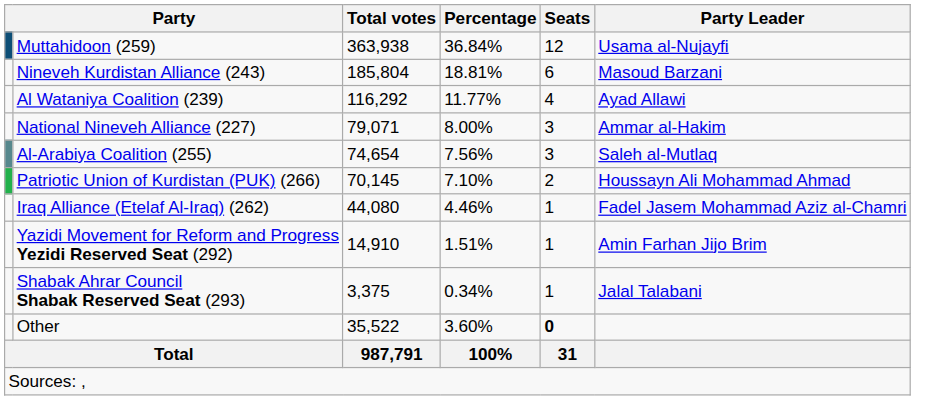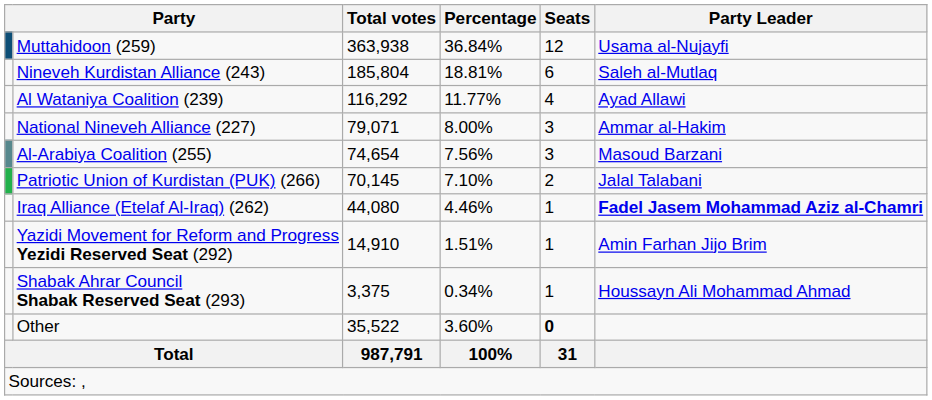 <table class="wikitable sortable" style="border:1px solid #8888aa; background-color:#f8f8f8; padding:0px; font-size:90%;">
 <tr style="background-color:#E9E9E9">
 <th colspan=2>Party</th>
 <th>Total votes</th>
 <th>Percentage</th>
 <th>Seats</th>
 <th>Party Leader</th>
 </tr>
 <tr>
 <td bgcolor="#0D4E76"></td>
 <td><a href='#'>Muttahidoon</a> (259)</td>
 <td>363,938</td>
 <td>36.84%</td>
 <td>12</td>
 <td><a href='#'>Usama al-Nujayfi</a></td>
 </tr>
 <tr>
 <td></td>
 <td><a href='#'>Nineveh Kurdistan Alliance</a> (243)</td>
 <td>185,804</td>
 <td>18.81%</td>
 <td>6</td>
-<td><a href='#'>Masoud Barzani</a></td>
+<td><a href='#'>Saleh al-Mutlaq</a></td>
 </tr>
 <tr>
 <td></td>
 <td><a href='#'>Al Wataniya Coalition</a> (239)</td>
 <td>116,292</td>
 <td>11.77%</td>
 <td>4</td>
 <td><a href='#'>Ayad Allawi</a></td>
 </tr>
 <tr>
 <td></td>
 <td><a href='#'>National Nineveh Alliance</a> (227)</td>
 <td>79,071</td>
 <td>8.00%</td>
 <td>3</td>
 <td><a href='#'>Ammar al-Hakim</a></td>
 </tr>
 <tr>
 <td bgcolor="#57888D"></td>
 <td><a href='#'>Al-Arabiya Coalition</a> (255)</td>
 <td>74,654</td>
 <td>7.56%</td>
 <td>3</td>
-<td><a href='#'>Saleh al-Mutlaq</a></td>
+<td><a href='#'>Masoud Barzani</a></td>
 </tr>
 <tr>
 <td bgcolor="#22B14C"></td>
 <td><a href='#'>Patriotic Union of Kurdistan (PUK)</a> (266)</td>
 <td>70,145</td>
 <td>7.10%</td>
 <td>2</td>
-<td><a href='#'>Houssayn Ali Mohammad Ahmad</a></td>
+<td><a href='#'>Jalal Talabani</a></td>
 </tr>
 <tr>
 <td></td>
 <td><a href='#'>Iraq Alliance (Etelaf Al-Iraq)</a> (262)</td>
 <td>44,080</td>
 <td>4.46%</td>
 <td>1</td>
-<td><a href='#'>Fadel Jasem Mohammad Aziz al-Chamri</a></td>
+<td><strong><a href='#'>Fadel Jasem Mohammad Aziz al-Chamri</a></strong></td>
 </tr>
 <tr>
 <td></td>
 <td><a href='#'>Yazidi Movement for Reform and Progress</a><br><strong>Yezidi Reserved Seat</strong> (292)</td>
 <td>14,910</td>
 <td>1.51%</td>
 <td>1</td>
 <td><a href='#'>Amin Farhan Jijo Brim</a></td>
 </tr>
 <tr>
 <td></td>
 <td><a href='#'>Shabak Ahrar Council</a><br><strong>Shabak Reserved Seat</strong> (293)</td>
 <td>3,375</td>
 <td>0.34%</td>
 <td>1</td>
-<td><a href='#'>Jalal Talabani</a></td>
+<td><a href='#'>Houssayn Ali Mohammad Ahmad</a></td>
 </tr>
 <tr>
 <td></td>
 <td>Other</td>
 <td>35,522</td>
 <td>3.60%</td>
 <td><strong>0</strong></td>
 <td></td>
 </tr>
 <tr>
 <th colspan=2><strong>Total</strong></th>
 <th><strong>987,791</strong></th>
 <th><strong>100%</strong></th>
 <th><strong>31</strong></th>
 <th></th>
 </tr>
 <tr>
 <td colspan=7 align=left>Sources: ,  </td>
 </tr>
 </table>
